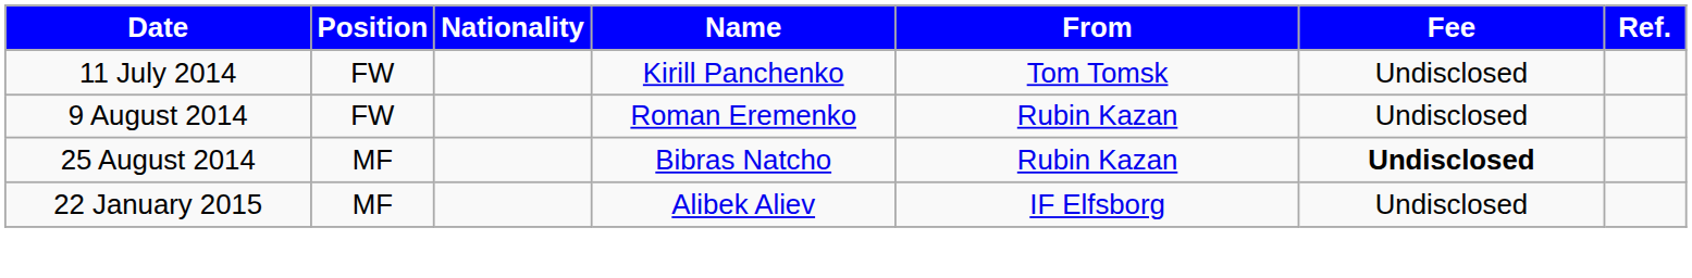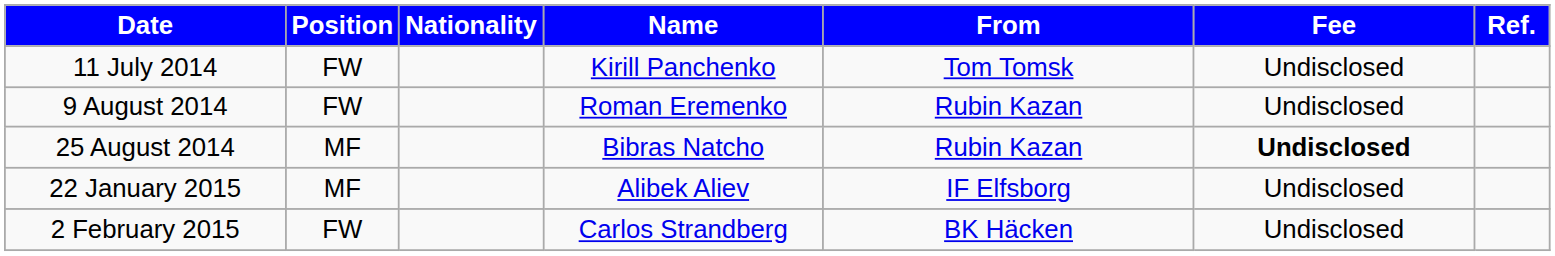 <table class="wikitable"  style="text-align:center; font-size:90%; ">
 <tr>
 <th style="background:#00f; color:white; width:150px;">Date</th>
 <th style="background:#00f; color:white; width:55px;">Position</th>
 <th style="background:#00f; color:white; width:505x;">Nationality</th>
 <th style="background:#00f; color:white; width:150px;">Name</th>
 <th style="background:#00f; color:white; width:200px;">From</th>
 <th style="background:#00f; color:white; width:150px;">Fee</th>
 <th style="background:#00f; color:white; width:35px;">Ref.</th>
 </tr>
 <tr>
 <td>11 July 2014</td>
 <td>FW</td>
 <td></td>
 <td><a href='#'>Kirill Panchenko</a></td>
 <td><a href='#'>Tom Tomsk</a></td>
 <td>Undisclosed</td>
 <td></td>
 </tr>
 <tr>
 <td>9 August 2014</td>
 <td>FW</td>
 <td></td>
 <td><a href='#'>Roman Eremenko</a></td>
 <td><a href='#'>Rubin Kazan</a></td>
 <td>Undisclosed</td>
 <td></td>
 </tr>
 <tr>
 <td>25 August 2014</td>
 <td>MF</td>
 <td></td>
 <td><a href='#'>Bibras Natcho</a></td>
 <td><a href='#'>Rubin Kazan</a></td>
 <td><strong>Undisclosed</strong></td>
 <td></td>
 </tr>
 <tr>
 <td>22 January 2015</td>
 <td>MF</td>
 <td></td>
 <td><a href='#'>Alibek Aliev</a></td>
 <td><a href='#'>IF Elfsborg</a></td>
 <td>Undisclosed</td>
 <td></td>
 </tr>
+<tr>
+<td>2 February 2015</td>
+<td>FW</td>
+<td></td>
+<td><a href='#'>Carlos Strandberg</a></td>
+<td><a href='#'>BK Häcken</a></td>
+<td>Undisclosed</td>
+<td></td>
+</tr>
 </table>
